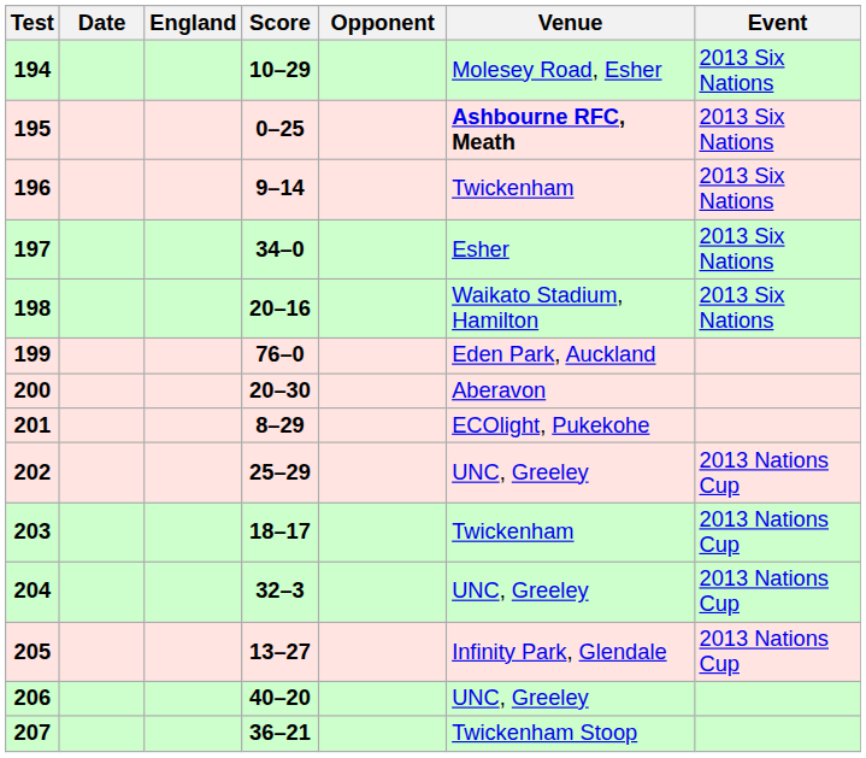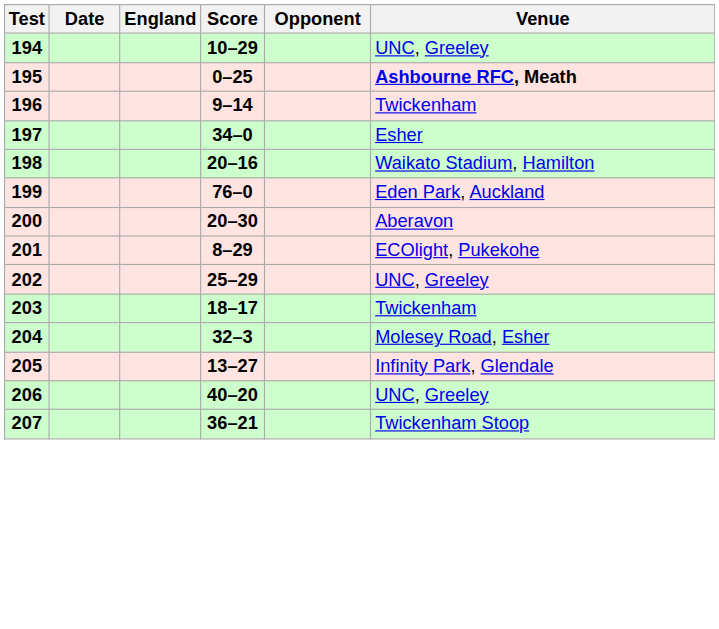 <table class="wikitable sortable" style="width:100%">
 <tr>
 <th style="width:5%">Test</th>
 <th style="width:10%">Date</th>
 <th style="width:11%">England</th>
 <th style="width:9%">Score</th>
 <th style="width:15%">Opponent</th>
 <th>Venue</th>
-<th>Event</th>
 </tr>
 <tr bgcolor=#ccffcc>
 <td align=center><strong>194</strong></td>
 <td></td>
 <td></td>
 <td align="center"><strong>10–29</strong></td>
 <td></td>
-<td><a href='#'>Molesey Road</a>, <a href='#'>Esher</a></td>
-<td><a href='#'>2013 Six Nations</a></td>
+<td><a href='#'>UNC</a>, <a href='#'>Greeley</a></td>
 </tr>
 <tr bgcolor=FFE4E1>
 <td align=center><strong>195</strong></td>
 <td></td>
 <td></td>
 <td align="center"><strong>0–25</strong></td>
 <td></td>
 <td><strong><a href='#'>Ashbourne RFC</a>, Meath</strong></td>
-<td><a href='#'>2013 Six Nations</a></td>
 </tr>
 <tr bgcolor=FFE4E1>
 <td align=center><strong>196</strong></td>
 <td></td>
 <td></td>
 <td align="center"><strong>9–14</strong></td>
 <td></td>
 <td><a href='#'>Twickenham</a></td>
-<td><a href='#'>2013 Six Nations</a></td>
 </tr>
 <tr bgcolor=#ccffcc>
 <td align=center><strong>197</strong></td>
 <td></td>
 <td></td>
 <td align="center"><strong>34–0</strong></td>
 <td></td>
 <td><a href='#'>Esher</a></td>
-<td><a href='#'>2013 Six Nations</a></td>
 </tr>
 <tr bgcolor=#ccffcc>
 <td align=center><strong>198</strong></td>
 <td></td>
 <td></td>
 <td align="center"><strong>20–16</strong></td>
 <td></td>
 <td><a href='#'>Waikato Stadium</a>, <a href='#'>Hamilton</a></td>
-<td><a href='#'>2013 Six Nations</a></td>
 </tr>
 <tr bgcolor=FFE4E1>
 <td align=center><strong>199</strong></td>
 <td></td>
 <td></td>
 <td align="center"><strong>76–0</strong></td>
 <td></td>
 <td><a href='#'>Eden Park</a>, <a href='#'>Auckland</a></td>
-<td></td>
 </tr>
 <tr bgcolor=FFE4E1>
 <td align="center"><strong>200</strong></td>
 <td></td>
 <td></td>
 <td align="center"><strong>20–30</strong></td>
 <td></td>
 <td><a href='#'>Aberavon</a></td>
-<td></td>
 </tr>
 <tr bgcolor=FFE4E1>
 <td align="center"><strong>201</strong></td>
 <td></td>
 <td></td>
 <td align="center"><strong>8–29</strong></td>
 <td></td>
 <td><a href='#'>ECOlight</a>, <a href='#'>Pukekohe</a></td>
-<td></td>
 </tr>
 <tr bgcolor=FFE4E1>
 <td align="center"><strong>202</strong></td>
 <td></td>
 <td></td>
 <td align="center"><strong>25–29</strong></td>
 <td></td>
 <td><a href='#'>UNC</a>, <a href='#'>Greeley</a></td>
-<td><a href='#'>2013 Nations Cup</a></td>
 </tr>
 <tr bgcolor=#ccffcc>
 <td align="center"><strong>203</strong></td>
 <td></td>
 <td></td>
 <td align="center"><strong>18–17</strong></td>
 <td></td>
 <td><a href='#'>Twickenham</a></td>
-<td><a href='#'>2013 Nations Cup</a></td>
 </tr>
 <tr bgcolor=#ccffcc>
 <td align="center"><strong>204</strong></td>
 <td></td>
 <td></td>
 <td align="center"><strong>32–3</strong></td>
 <td></td>
-<td><a href='#'>UNC</a>, <a href='#'>Greeley</a></td>
-<td><a href='#'>2013 Nations Cup</a></td>
+<td><a href='#'>Molesey Road</a>, <a href='#'>Esher</a></td>
 </tr>
 <tr bgcolor=FFE4E1>
 <td align=center><strong>205</strong></td>
 <td></td>
 <td></td>
 <td align="center"><strong>13–27</strong></td>
 <td></td>
 <td><a href='#'>Infinity Park</a>, <a href='#'>Glendale</a></td>
-<td><a href='#'>2013 Nations Cup</a></td>
 </tr>
 <tr bgcolor=#ccffcc>
 <td align=center><strong>206</strong></td>
 <td></td>
 <td></td>
 <td align="center"><strong>40–20</strong></td>
 <td></td>
 <td><a href='#'>UNC</a>, <a href='#'>Greeley</a></td>
-<td></td>
 </tr>
 <tr bgcolor=#ccffcc>
 <td align=center><strong>207</strong></td>
 <td></td>
 <td></td>
 <td align="center"><strong>36–21</strong></td>
 <td></td>
 <td><a href='#'>Twickenham Stoop</a></td>
-<td></td>
 </tr>
 </table>
